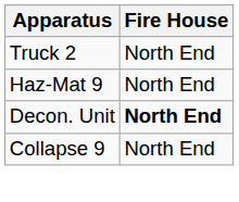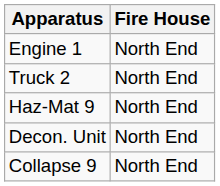 <table class="wikitable">
 <tr>
 <th>Apparatus</th>
 <th>Fire House</th>
+</tr>
+<tr>
+<td>Engine 1</td>
+<td>North End</td>
 </tr>
 <tr>
 <td>Truck 2</td>
 <td>North End</td>
 </tr>
 <tr>
 <td>Haz-Mat 9</td>
 <td>North End</td>
 </tr>
 <tr>
 <td>Decon. Unit</td>
-<td><strong>North End</strong></td>
+<td>North End</td>
 </tr>
 <tr>
 <td>Collapse 9</td>
 <td>North End</td>
 </tr>
 </table>
